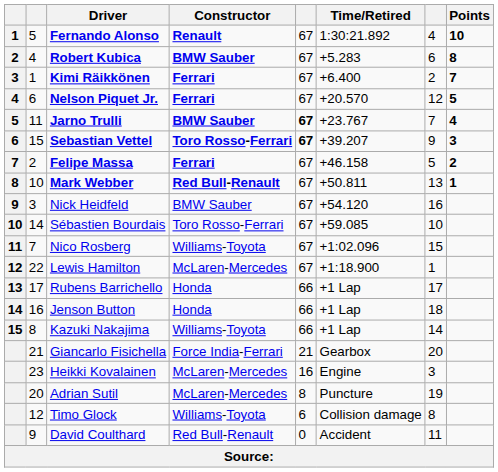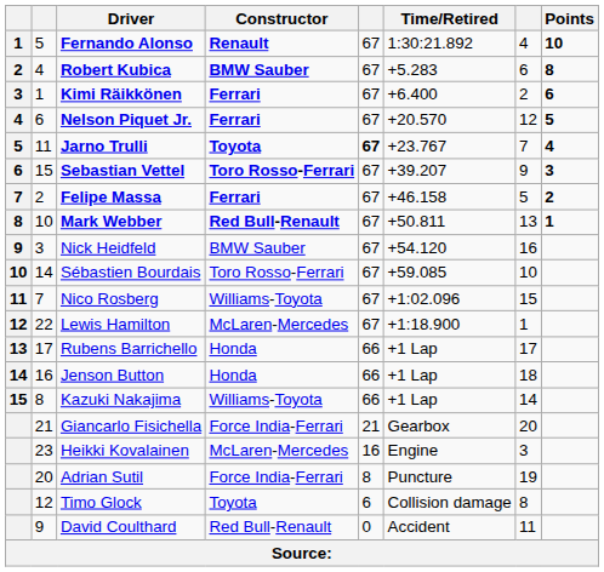 <table class="wikitable" style="font-size:85%">
 <tr>
 <th scope="col"></th>
 <th scope="col"></th>
 <th scope="col">Driver</th>
 <th scope="col">Constructor</th>
 <th scope="col"></th>
 <th scope="col">Time/Retired</th>
 <th scope="col"></th>
 <th scope="col">Points</th>
 </tr>
 <tr>
 <th scope="row">1</th>
 <td>5</td>
 <td> <strong><a href='#'>Fernando Alonso</a></strong></td>
 <td><strong><a href='#'>Renault</a></strong></td>
 <td>67</td>
 <td>1:30:21.892</td>
 <td>4</td>
 <td><strong>10</strong></td>
 </tr>
 <tr>
 <th scope="row">2</th>
 <td>4</td>
 <td> <strong><a href='#'>Robert Kubica</a></strong></td>
 <td><strong><a href='#'>BMW Sauber</a></strong></td>
 <td>67</td>
 <td>+5.283</td>
 <td>6</td>
 <td><strong>8</strong></td>
 </tr>
 <tr>
 <th scope="row">3</th>
 <td>1</td>
 <td> <strong><a href='#'>Kimi Räikkönen</a></strong></td>
 <td><strong><a href='#'>Ferrari</a></strong></td>
 <td>67</td>
 <td>+6.400</td>
 <td>2</td>
-<td><strong>7</strong></td>
+<td><strong>6</strong></td>
 </tr>
 <tr>
 <th scope="row">4</th>
 <td>6</td>
 <td> <strong><a href='#'>Nelson Piquet Jr.</a></strong></td>
 <td><strong><a href='#'>Ferrari</a></strong></td>
 <td>67</td>
 <td>+20.570</td>
 <td>12</td>
 <td><strong>5</strong></td>
 </tr>
 <tr>
 <th scope="row">5</th>
 <td>11</td>
 <td> <strong><a href='#'>Jarno Trulli</a></strong></td>
-<td><strong><a href='#'>BMW Sauber</a></strong></td>
+<td><strong><a href='#'>Toyota</a></strong></td>
 <td><strong>67</strong></td>
 <td>+23.767</td>
 <td>7</td>
 <td><strong>4</strong></td>
 </tr>
 <tr>
 <th scope="row">6</th>
 <td>15</td>
 <td> <strong><a href='#'>Sebastian Vettel</a></strong></td>
 <td><strong><a href='#'>Toro Rosso</a>-<a href='#'>Ferrari</a></strong></td>
-<td><strong>67</strong></td>
+<td>67</td>
 <td>+39.207</td>
 <td>9</td>
 <td><strong>3</strong></td>
 </tr>
 <tr>
 <th scope="row">7</th>
 <td>2</td>
 <td> <strong><a href='#'>Felipe Massa</a></strong></td>
 <td><strong><a href='#'>Ferrari</a></strong></td>
 <td>67</td>
 <td>+46.158</td>
 <td>5</td>
 <td><strong>2</strong></td>
 </tr>
 <tr>
 <th scope="row">8</th>
 <td>10</td>
 <td> <strong><a href='#'>Mark Webber</a></strong></td>
 <td><strong><a href='#'>Red Bull</a>-<a href='#'>Renault</a></strong></td>
 <td>67</td>
 <td>+50.811</td>
 <td>13</td>
 <td><strong>1</strong></td>
 </tr>
 <tr>
 <th scope="row">9</th>
 <td>3</td>
 <td> <a href='#'>Nick Heidfeld</a></td>
 <td><a href='#'>BMW Sauber</a></td>
 <td>67</td>
 <td>+54.120</td>
 <td>16</td>
 <td></td>
 </tr>
 <tr>
 <th scope="row">10</th>
 <td>14</td>
 <td id="fn_1_back"> <a href='#'>Sébastien Bourdais</a></td>
 <td><a href='#'>Toro Rosso</a>-<a href='#'>Ferrari</a></td>
 <td>67</td>
 <td>+59.085</td>
 <td>10</td>
 <td></td>
 </tr>
 <tr>
 <th scope="row">11</th>
 <td>7</td>
 <td> <a href='#'>Nico Rosberg</a></td>
 <td><a href='#'>Williams</a>-<a href='#'>Toyota</a></td>
 <td>67</td>
 <td>+1:02.096</td>
 <td>15</td>
 <td></td>
 </tr>
 <tr>
 <th scope="row">12</th>
 <td>22</td>
 <td> <a href='#'>Lewis Hamilton</a></td>
 <td><a href='#'>McLaren</a>-<a href='#'>Mercedes</a></td>
 <td>67</td>
 <td>+1:18.900</td>
 <td>1</td>
 <td></td>
 </tr>
 <tr>
 <th scope="row">13</th>
 <td>17</td>
 <td> <a href='#'>Rubens Barrichello</a></td>
 <td><a href='#'>Honda</a></td>
 <td>66</td>
 <td>+1 Lap</td>
 <td>17</td>
 <td></td>
 </tr>
 <tr>
 <th scope="row">14</th>
 <td>16</td>
 <td> <a href='#'>Jenson Button</a></td>
 <td><a href='#'>Honda</a></td>
 <td>66</td>
 <td>+1 Lap</td>
 <td>18</td>
 <td></td>
 </tr>
 <tr>
 <th scope="row">15</th>
 <td>8</td>
 <td> <a href='#'>Kazuki Nakajima</a></td>
 <td><a href='#'>Williams</a>-<a href='#'>Toyota</a></td>
 <td>66</td>
 <td>+1 Lap</td>
 <td>14</td>
 <td></td>
 </tr>
 <tr>
 <th scope="row"></th>
 <td>21</td>
 <td> <a href='#'>Giancarlo Fisichella</a></td>
 <td><a href='#'>Force India</a>-<a href='#'>Ferrari</a></td>
 <td>21</td>
 <td>Gearbox</td>
 <td>20</td>
 <td></td>
 </tr>
 <tr>
 <th scope="row"></th>
 <td>23</td>
 <td> <a href='#'>Heikki Kovalainen</a></td>
 <td><a href='#'>McLaren</a>-<a href='#'>Mercedes</a></td>
 <td>16</td>
 <td>Engine</td>
 <td>3</td>
 <td></td>
 </tr>
 <tr>
 <th scope="row"></th>
 <td>20</td>
 <td> <a href='#'>Adrian Sutil</a></td>
-<td><a href='#'>McLaren</a>-<a href='#'>Mercedes</a></td>
+<td><a href='#'>Force India</a>-<a href='#'>Ferrari</a></td>
 <td>8</td>
 <td>Puncture</td>
 <td>19</td>
 <td></td>
 </tr>
 <tr>
 <th scope="row"></th>
 <td>12</td>
 <td> <a href='#'>Timo Glock</a></td>
-<td><a href='#'>Williams</a>-<a href='#'>Toyota</a></td>
+<td><a href='#'>Toyota</a></td>
 <td>6</td>
 <td>Collision damage</td>
 <td>8</td>
 <td></td>
 </tr>
 <tr>
 <th scope="row"></th>
 <td>9</td>
 <td> <a href='#'>David Coulthard</a></td>
 <td><a href='#'>Red Bull</a>-<a href='#'>Renault</a></td>
 <td>0</td>
 <td>Accident</td>
 <td>11</td>
 <td></td>
 </tr>
 <tr>
 <th colspan="8">Source:</th>
 </tr>
 </table>
